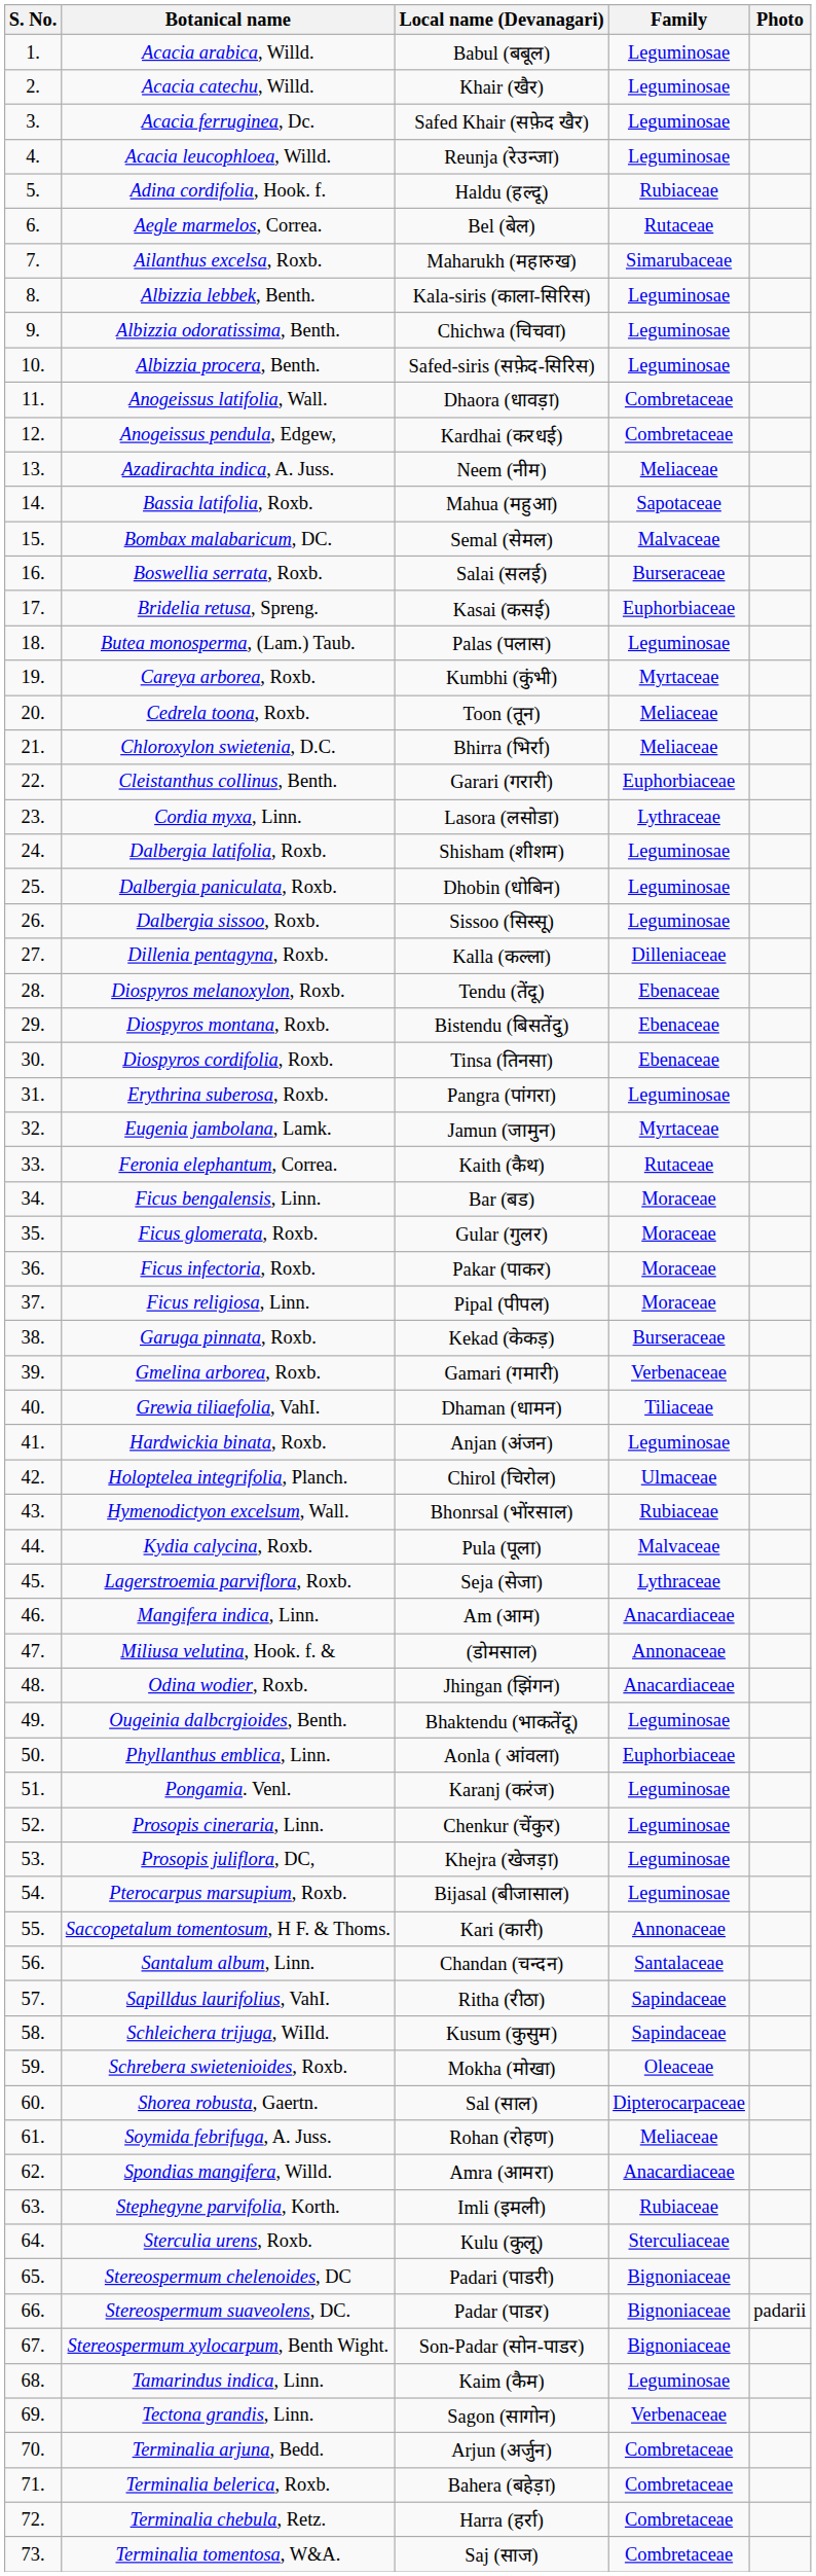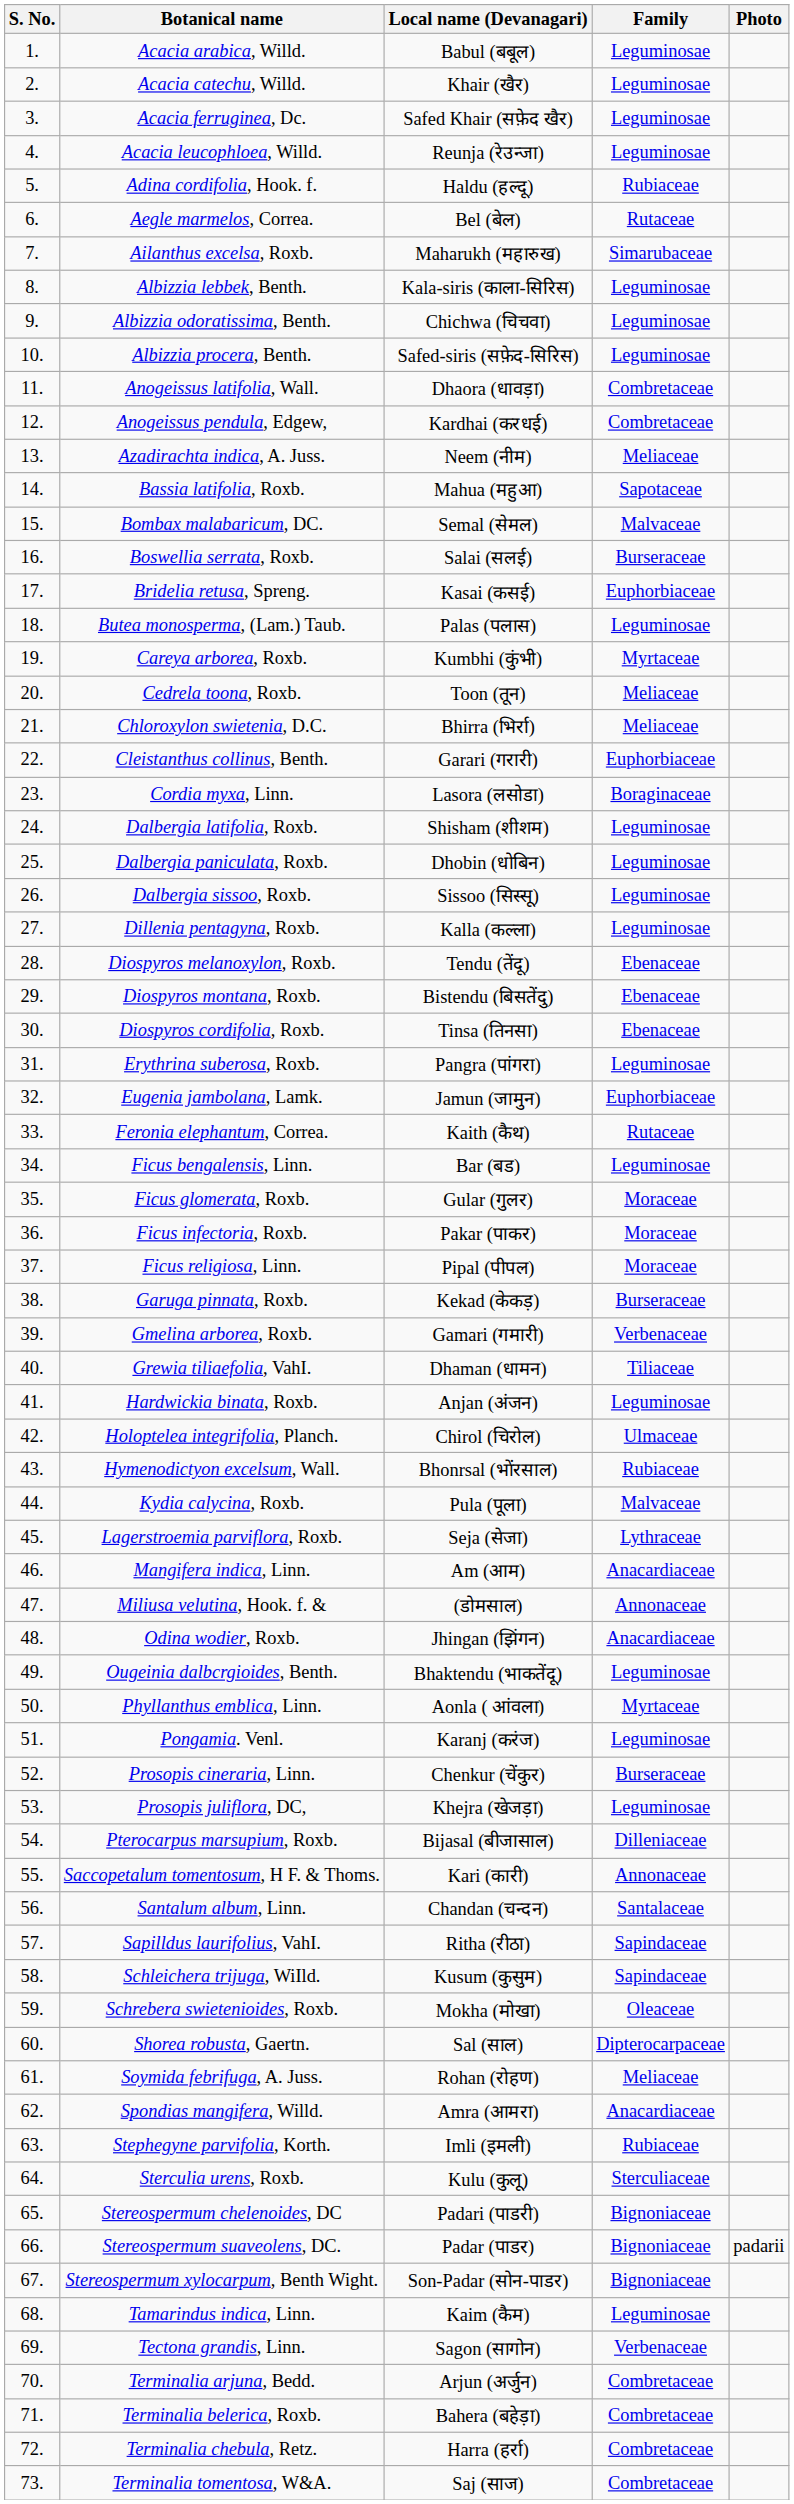 <table class="wikitable" style="text-align:center; border:5">
 <tr>
 <th>S. No.</th>
 <th>Botanical name</th>
 <th>Local name (Devanagari)</th>
 <th>Family</th>
 <th>Photo</th>
 </tr>
 <tr>
 <td>1.</td>
 <td><em><a href='#'>Acacia arabica</a></em>, Willd.</td>
 <td>Babul (बबूल)</td>
 <td><a href='#'>Leguminosae</a></td>
 <td></td>
 </tr>
 <tr>
 <td>2.</td>
 <td><em><a href='#'>Acacia catechu</a></em>, Willd.</td>
 <td>Khair (खैर)</td>
 <td><a href='#'>Leguminosae</a></td>
 <td></td>
 </tr>
 <tr>
 <td>3.</td>
 <td><em><a href='#'>Acacia ferruginea</a></em>, Dc.</td>
 <td>Safed Khair (सफ़ेद खैर)</td>
 <td><a href='#'>Leguminosae</a></td>
 <td></td>
 </tr>
 <tr>
 <td>4.</td>
 <td><em><a href='#'>Acacia leucophloea</a></em>, Willd.</td>
 <td>Reunja (रेउन्जा)</td>
 <td><a href='#'>Leguminosae</a></td>
 <td></td>
 </tr>
 <tr>
 <td>5.</td>
 <td><em><a href='#'>Adina cordifolia</a></em>, Hook. f.</td>
 <td>Haldu (हल्दू)</td>
 <td><a href='#'>Rubiaceae</a></td>
 <td></td>
 </tr>
 <tr>
 <td>6.</td>
 <td><em><a href='#'>Aegle marmelos</a></em>, Correa.</td>
 <td>Bel (बेल)</td>
 <td><a href='#'>Rutaceae</a></td>
 <td></td>
 </tr>
 <tr>
 <td>7.</td>
 <td><em><a href='#'>Ailanthus excelsa</a></em>, Roxb.</td>
 <td>Maharukh (महारुख)</td>
 <td><a href='#'>Simarubaceae</a></td>
 <td></td>
 </tr>
 <tr>
 <td>8.</td>
 <td><em><a href='#'>Albizzia lebbek</a></em>, Benth.</td>
 <td>Kala-siris (काला-सिरिस)</td>
 <td><a href='#'>Leguminosae</a></td>
 <td></td>
 </tr>
 <tr>
 <td>9.</td>
 <td><em><a href='#'>Albizzia odoratissima</a></em>, Benth.</td>
 <td>Chichwa (चिचवा)</td>
 <td><a href='#'>Leguminosae</a></td>
 <td></td>
 </tr>
 <tr>
 <td>10.</td>
 <td><em><a href='#'>Albizzia procera</a></em>, Benth.</td>
 <td>Safed-siris (सफ़ेद-सिरिस)</td>
 <td><a href='#'>Leguminosae</a></td>
 <td></td>
 </tr>
 <tr>
 <td>11.</td>
 <td><em><a href='#'>Anogeissus latifolia</a></em>, Wall.</td>
 <td>Dhaora (धावड़ा)</td>
 <td><a href='#'>Combretaceae</a></td>
 <td></td>
 </tr>
 <tr>
 <td>12.</td>
 <td><em><a href='#'>Anogeissus pendula</a></em>, Edgew,</td>
 <td>Kardhai (करधई)</td>
 <td><a href='#'>Combretaceae</a></td>
 <td></td>
 </tr>
 <tr>
 <td>13.</td>
 <td><em><a href='#'>Azadirachta indica</a></em>, A. Juss.</td>
 <td>Neem (नीम)</td>
 <td><a href='#'>Meliaceae</a></td>
 <td></td>
 </tr>
 <tr>
 <td>14.</td>
 <td><em><a href='#'>Bassia latifolia</a></em>, Roxb.</td>
 <td>Mahua (महुआ)</td>
 <td><a href='#'>Sapotaceae</a></td>
 <td></td>
 </tr>
 <tr>
 <td>15.</td>
 <td><em><a href='#'>Bombax malabaricum</a></em>, DC.</td>
 <td>Semal (सेमल)</td>
 <td><a href='#'>Malvaceae</a></td>
 <td></td>
 </tr>
 <tr>
 <td>16.</td>
 <td><em><a href='#'>Boswellia serrata</a></em>, Roxb.</td>
 <td>Salai (सलई)</td>
 <td><a href='#'>Burseraceae</a></td>
 <td></td>
 </tr>
 <tr>
 <td>17.</td>
 <td><em><a href='#'>Bridelia retusa</a></em>, Spreng.</td>
 <td>Kasai (कसई)</td>
 <td><a href='#'>Euphorbiaceae</a></td>
 <td></td>
 </tr>
 <tr>
 <td>18.</td>
 <td><em><a href='#'>Butea monosperma</a></em>, (Lam.) Taub.</td>
 <td>Palas (पलास)</td>
 <td><a href='#'>Leguminosae</a></td>
 <td></td>
 </tr>
 <tr>
 <td>19.</td>
 <td><em><a href='#'>Careya arborea</a></em>, Roxb.</td>
 <td>Kumbhi (कुंभी)</td>
 <td><a href='#'>Myrtaceae</a></td>
 <td></td>
 </tr>
 <tr>
 <td>20.</td>
 <td><em><a href='#'>Cedrela toona</a></em>, Roxb.</td>
 <td>Toon (तून)</td>
 <td><a href='#'>Meliaceae</a></td>
 <td></td>
 </tr>
 <tr>
 <td>21.</td>
 <td><em><a href='#'>Chloroxylon swietenia</a></em>, D.C.</td>
 <td>Bhirra (भिर्रा)</td>
 <td><a href='#'>Meliaceae</a></td>
 <td></td>
 </tr>
 <tr>
 <td>22.</td>
 <td><em><a href='#'>Cleistanthus collinus</a></em>, Benth.</td>
 <td>Garari (गरारी)</td>
 <td><a href='#'>Euphorbiaceae</a></td>
 <td></td>
 </tr>
 <tr>
 <td>23.</td>
 <td><em><a href='#'>Cordia myxa</a></em>, Linn.</td>
 <td>Lasora (लसोडा)</td>
-<td><a href='#'>Lythraceae</a></td>
+<td><a href='#'>Boraginaceae</a></td>
 <td></td>
 </tr>
 <tr>
 <td>24.</td>
 <td><em><a href='#'>Dalbergia latifolia</a></em>, Roxb.</td>
 <td>Shisham (शीशम)</td>
 <td><a href='#'>Leguminosae</a></td>
 <td></td>
 </tr>
 <tr>
 <td>25.</td>
 <td><em><a href='#'>Dalbergia paniculata</a></em>, Roxb.</td>
 <td>Dhobin (धोबिन)</td>
 <td><a href='#'>Leguminosae</a></td>
 <td></td>
 </tr>
 <tr>
 <td>26.</td>
 <td><em><a href='#'>Dalbergia sissoo</a></em>, Roxb.</td>
 <td>Sissoo (सिस्सू)</td>
 <td><a href='#'>Leguminosae</a></td>
 <td></td>
 </tr>
 <tr>
 <td>27.</td>
 <td><em><a href='#'>Dillenia pentagyna</a></em>, Roxb.</td>
 <td>Kalla (कल्ला)</td>
-<td><a href='#'>Dilleniaceae</a></td>
+<td><a href='#'>Leguminosae</a></td>
 <td></td>
 </tr>
 <tr>
 <td>28.</td>
 <td><em><a href='#'>Diospyros melanoxylon</a></em>, Roxb.</td>
 <td>Tendu (तेंदू)</td>
 <td><a href='#'>Ebenaceae</a></td>
 <td></td>
 </tr>
 <tr>
 <td>29.</td>
 <td><em><a href='#'>Diospyros montana</a></em>, Roxb.</td>
 <td>Bistendu (बिसतेंदु)</td>
 <td><a href='#'>Ebenaceae</a></td>
 <td></td>
 </tr>
 <tr>
 <td>30.</td>
 <td><em><a href='#'>Diospyros cordifolia</a></em>, Roxb.</td>
 <td>Tinsa (तिनसा)</td>
 <td><a href='#'>Ebenaceae</a></td>
 <td></td>
 </tr>
 <tr>
 <td>31.</td>
 <td><em><a href='#'>Erythrina suberosa</a></em>, Roxb.</td>
 <td>Pangra (पांगरा)</td>
 <td><a href='#'>Leguminosae</a></td>
 <td></td>
 </tr>
 <tr>
 <td>32.</td>
 <td><em><a href='#'>Eugenia jambolana</a></em>, Lamk.</td>
 <td>Jamun (जामुन)</td>
-<td><a href='#'>Myrtaceae</a></td>
+<td><a href='#'>Euphorbiaceae</a></td>
 <td></td>
 </tr>
 <tr>
 <td>33.</td>
 <td><em><a href='#'>Feronia elephantum</a></em>, Correa.</td>
 <td>Kaith (कैथ)</td>
 <td><a href='#'>Rutaceae</a></td>
 <td></td>
 </tr>
 <tr>
 <td>34.</td>
 <td><em><a href='#'>Ficus bengalensis</a></em>, Linn.</td>
 <td>Bar (बड)</td>
-<td><a href='#'>Moraceae</a></td>
+<td><a href='#'>Leguminosae</a></td>
 <td></td>
 </tr>
 <tr>
 <td>35.</td>
 <td><em><a href='#'>Ficus glomerata</a></em>, Roxb.</td>
 <td>Gular (गुलर)</td>
 <td><a href='#'>Moraceae</a></td>
 <td></td>
 </tr>
 <tr>
 <td>36.</td>
 <td><em><a href='#'>Ficus infectoria</a></em>, Roxb.</td>
 <td>Pakar (पाकर)</td>
 <td><a href='#'>Moraceae</a></td>
 <td></td>
 </tr>
 <tr>
 <td>37.</td>
 <td><em><a href='#'>Ficus religiosa</a></em>, Linn.</td>
 <td>Pipal (पीपल)</td>
 <td><a href='#'>Moraceae</a></td>
 <td></td>
 </tr>
 <tr>
 <td>38.</td>
 <td><em><a href='#'>Garuga pinnata</a></em>, Roxb.</td>
 <td>Kekad (केकड़)</td>
 <td><a href='#'>Burseraceae</a></td>
 <td></td>
 </tr>
 <tr>
 <td>39.</td>
 <td><em><a href='#'>Gmelina arborea</a></em>, Roxb.</td>
 <td>Gamari (गमारी)</td>
 <td><a href='#'>Verbenaceae</a></td>
 <td></td>
 </tr>
 <tr>
 <td>40.</td>
 <td><em><a href='#'>Grewia tiliaefolia</a></em>, VahI.</td>
 <td>Dhaman (धामन)</td>
 <td><a href='#'>Tiliaceae</a></td>
 <td></td>
 </tr>
 <tr>
 <td>41.</td>
 <td><em><a href='#'>Hardwickia binata</a></em>, Roxb.</td>
 <td>Anjan (अंजन)</td>
 <td><a href='#'>Leguminosae</a></td>
 <td></td>
 </tr>
 <tr>
 <td>42.</td>
 <td><em><a href='#'>Holoptelea integrifolia</a></em>, Planch.</td>
 <td>Chirol (चिरोल)</td>
 <td><a href='#'>Ulmaceae</a></td>
 <td></td>
 </tr>
 <tr>
 <td>43.</td>
 <td><em><a href='#'>Hymenodictyon excelsum</a></em>, Wall.</td>
 <td>Bhonrsal (भोंरसाल)</td>
 <td><a href='#'>Rubiaceae</a></td>
 <td></td>
 </tr>
 <tr>
 <td>44.</td>
 <td><em><a href='#'>Kydia calycina</a></em>, Roxb.</td>
 <td>Pula (पूला)</td>
 <td><a href='#'>Malvaceae</a></td>
 <td></td>
 </tr>
 <tr>
 <td>45.</td>
 <td><em><a href='#'>Lagerstroemia parviflora</a></em>, Roxb.</td>
 <td>Seja (सेजा)</td>
 <td><a href='#'>Lythraceae</a></td>
 <td></td>
 </tr>
 <tr>
 <td>46.</td>
 <td><em><a href='#'>Mangifera indica</a></em>, Linn.</td>
 <td>Am (आम)</td>
 <td><a href='#'>Anacardiaceae</a></td>
 <td></td>
 </tr>
 <tr>
 <td>47.</td>
 <td><em><a href='#'>Miliusa velutina</a></em>, Hook. f. &</td>
 <td Domsal>(डोमसाल)</td>
 <td><a href='#'>Annonaceae</a></td>
 <td></td>
 </tr>
 <tr>
 <td>48.</td>
 <td><em><a href='#'>Odina wodier</a></em>, Roxb.</td>
 <td>Jhingan (झिंगन)</td>
 <td><a href='#'>Anacardiaceae</a></td>
 <td></td>
 </tr>
 <tr>
 <td>49.</td>
 <td><em><a href='#'>Ougeinia dalbcrgioides</a></em>, Benth.</td>
 <td>Bhaktendu (भाकतेंदू)</td>
 <td><a href='#'>Leguminosae</a></td>
 <td></td>
 </tr>
 <tr>
 <td>50.</td>
 <td><em><a href='#'>Phyllanthus emblica</a></em>, Linn.</td>
 <td>Aonla ( आंवला)</td>
-<td><a href='#'>Euphorbiaceae</a></td>
+<td><a href='#'>Myrtaceae</a></td>
 <td></td>
 </tr>
 <tr>
 <td>51.</td>
 <td><em><a href='#'>Pongamia</a></em>. Venl.</td>
 <td>Karanj (करंज)</td>
 <td><a href='#'>Leguminosae</a></td>
 <td></td>
 </tr>
 <tr>
 <td>52.</td>
 <td><em><a href='#'>Prosopis cineraria</a></em>, Linn.</td>
 <td>Chenkur (चेंकुर)</td>
-<td><a href='#'>Leguminosae</a></td>
+<td><a href='#'>Burseraceae</a></td>
 <td></td>
 </tr>
 <tr>
 <td>53.</td>
 <td><em><a href='#'>Prosopis juliflora</a></em>, DC,</td>
 <td>Khejra (खेजड़ा)</td>
 <td><a href='#'>Leguminosae</a></td>
 <td></td>
 </tr>
 <tr>
 <td>54.</td>
 <td><em><a href='#'>Pterocarpus marsupium</a></em>, Roxb.</td>
 <td>Bijasal (बीजासाल)</td>
-<td><a href='#'>Leguminosae</a></td>
+<td><a href='#'>Dilleniaceae</a></td>
 <td></td>
 </tr>
 <tr>
 <td>55.</td>
 <td><em><a href='#'>Saccopetalum tomentosum</a></em>, H F. & Thoms.</td>
 <td>Kari (कारी)</td>
 <td><a href='#'>Annonaceae</a></td>
 <td></td>
 </tr>
 <tr>
 <td>56.</td>
 <td><em><a href='#'>Santalum album</a></em>, Linn.</td>
 <td>Chandan (चन्दन)</td>
 <td><a href='#'>Santalaceae</a></td>
 <td></td>
 </tr>
 <tr>
 <td>57.</td>
 <td><em><a href='#'>Sapilldus laurifolius</a></em>, VahI.</td>
 <td>Ritha (रीठा)</td>
 <td><a href='#'>Sapindaceae</a></td>
 <td></td>
 </tr>
 <tr>
 <td>58.</td>
 <td><em><a href='#'>Schleichera trijuga</a></em>, WiIld.</td>
 <td>Kusum (कुसुम)</td>
 <td><a href='#'>Sapindaceae</a></td>
 <td></td>
 </tr>
 <tr>
 <td>59.</td>
 <td><em><a href='#'>Schrebera swietenioides</a></em>, Roxb.</td>
 <td>Mokha (मोखा)</td>
 <td><a href='#'>Oleaceae</a></td>
 <td></td>
 </tr>
 <tr>
 <td>60.</td>
 <td><em><a href='#'>Shorea robusta</a></em>, Gaertn.</td>
 <td>Sal (साल)</td>
 <td><a href='#'>Dipterocarpaceae</a></td>
 <td></td>
 </tr>
 <tr>
 <td>61.</td>
 <td><em><a href='#'>Soymida febrifuga</a></em>, A. Juss.</td>
 <td>Rohan (रोहण)</td>
 <td><a href='#'>Meliaceae</a></td>
 <td></td>
 </tr>
 <tr>
 <td>62.</td>
 <td><em><a href='#'>Spondias mangifera</a></em>, Willd.</td>
 <td>Amra (आमरा)</td>
 <td><a href='#'>Anacardiaceae</a></td>
 <td></td>
 </tr>
 <tr>
 <td>63.</td>
 <td><em><a href='#'>Stephegyne parvifolia</a></em>, Korth.</td>
 <td>Imli (इमली)</td>
 <td><a href='#'>Rubiaceae</a></td>
 <td></td>
 </tr>
 <tr>
 <td>64.</td>
 <td><em><a href='#'>Sterculia urens</a></em>, Roxb.</td>
 <td>Kulu (कुलू)</td>
 <td><a href='#'>Sterculiaceae</a></td>
 <td></td>
 </tr>
 <tr>
 <td>65.</td>
 <td><em><a href='#'>Stereospermum chelenoides</a></em>, DC</td>
 <td>Padari (पाडरी)</td>
 <td><a href='#'>Bignoniaceae</a></td>
 <td></td>
 </tr>
 <tr>
 <td>66.</td>
 <td><em><a href='#'>Stereospermum suaveolens</a></em>, DC.</td>
 <td>Padar (पाडर)</td>
 <td><a href='#'>Bignoniaceae</a></td>
 <td>padarii</td>
 </tr>
 <tr>
 <td>67.</td>
 <td><em><a href='#'>Stereospermum xylocarpum</a></em>, Benth Wight.</td>
 <td>Son-Padar (सोन-पाडर)</td>
 <td><a href='#'>Bignoniaceae</a></td>
 <td></td>
 </tr>
 <tr>
 <td>68.</td>
 <td><em><a href='#'>Tamarindus indica</a></em>, Linn.</td>
 <td>Kaim (कैम)</td>
 <td><a href='#'>Leguminosae</a></td>
 <td></td>
 </tr>
 <tr>
 <td>69.</td>
 <td><em><a href='#'>Tectona grandis</a></em>, Linn.</td>
 <td>Sagon (सागोन)</td>
 <td><a href='#'>Verbenaceae</a></td>
 <td></td>
 </tr>
 <tr>
 <td>70.</td>
 <td><em><a href='#'>Terminalia arjuna</a></em>, Bedd.</td>
 <td>Arjun (अर्जुन)</td>
 <td><a href='#'>Combretaceae</a></td>
 <td></td>
 </tr>
 <tr>
 <td>71.</td>
 <td><em><a href='#'>Terminalia belerica</a></em>, Roxb.</td>
 <td>Bahera (बहेड़ा)</td>
 <td><a href='#'>Combretaceae</a></td>
 <td></td>
 </tr>
 <tr>
 <td>72.</td>
 <td><em><a href='#'>Terminalia chebula</a></em>, Retz.</td>
 <td>Harra (हर्रा)</td>
 <td><a href='#'>Combretaceae</a></td>
 <td></td>
 </tr>
 <tr>
 <td>73.</td>
 <td><em><a href='#'>Terminalia tomentosa</a></em>, W&A.</td>
 <td>Saj (साज)</td>
 <td><a href='#'>Combretaceae</a></td>
 <td></td>
 </tr>
 </table>
